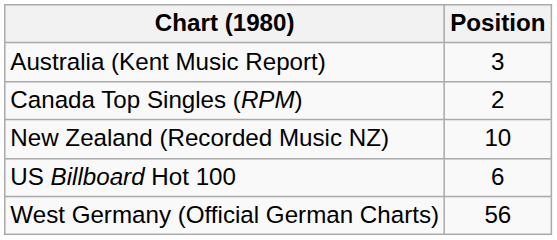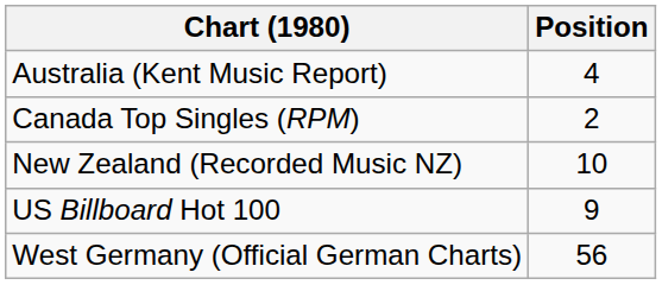 <table class="wikitable sortable">
 <tr>
 <th>Chart (1980)</th>
 <th>Position</th>
 </tr>
 <tr>
 <td>Australia (Kent Music Report)</td>
-<td style="text-align:center;">3</td>
+<td style="text-align:center;">4</td>
 </tr>
 <tr>
 <td>Canada Top Singles (<em>RPM</em>)</td>
 <td style="text-align:center;">2</td>
 </tr>
 <tr>
 <td>New Zealand (Recorded Music NZ)</td>
 <td style="text-align:center;">10</td>
 </tr>
 <tr>
 <td>US <em>Billboard</em> Hot 100</td>
-<td style="text-align:center;">6</td>
+<td style="text-align:center;">9</td>
 </tr>
 <tr>
 <td>West Germany (Official German Charts)</td>
 <td style="text-align:center;">56</td>
 </tr>
 </table>
